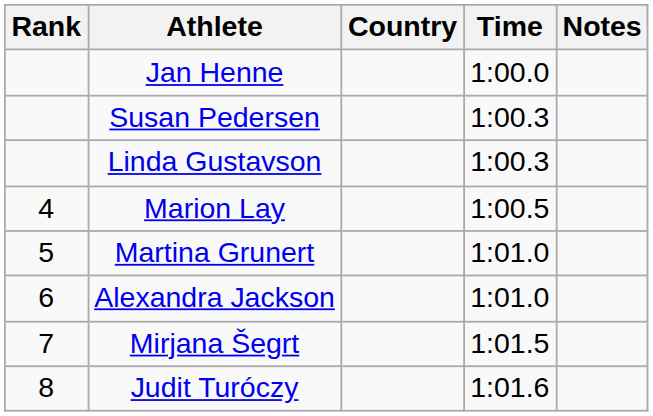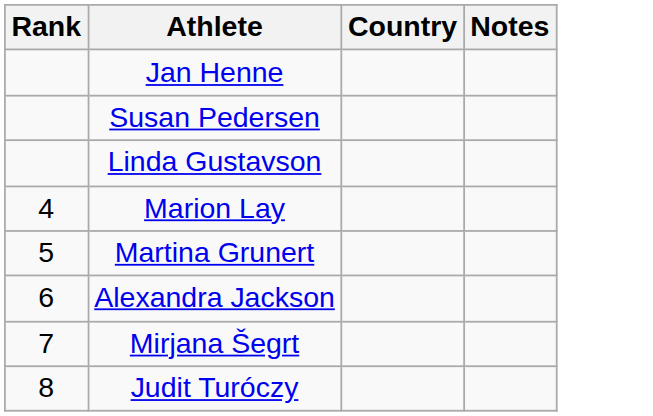 <table class="wikitable sortable" style="text-align:center">
 <tr>
 <th>Rank</th>
 <th>Athlete</th>
 <th>Country</th>
-<th>Time</th>
 <th>Notes</th>
 </tr>
 <tr>
 <td></td>
 <td><a href='#'>Jan Henne</a></td>
 <td align=left></td>
-<td>1:00.0</td>
 <td><strong> </strong></td>
 </tr>
 <tr>
 <td></td>
 <td><a href='#'>Susan Pedersen</a></td>
 <td align=left></td>
-<td>1:00.3</td>
 <td><strong>  </strong></td>
 </tr>
 <tr>
 <td></td>
 <td><a href='#'>Linda Gustavson</a></td>
 <td align=left></td>
-<td>1:00.3</td>
 <td><strong> </strong></td>
 </tr>
 <tr>
 <td>4</td>
 <td><a href='#'>Marion Lay</a></td>
 <td align=left></td>
-<td>1:00.5</td>
 <td><strong> </strong></td>
 </tr>
 <tr>
 <td>5</td>
 <td><a href='#'>Martina Grunert</a></td>
 <td align=left></td>
-<td>1:01.0</td>
 <td><strong> </strong></td>
 </tr>
 <tr>
 <td>6</td>
 <td><a href='#'>Alexandra Jackson</a></td>
 <td align=left></td>
-<td>1:01.0</td>
 <td><strong> </strong></td>
 </tr>
 <tr>
 <td>7</td>
 <td><a href='#'>Mirjana Šegrt</a></td>
 <td align=left></td>
-<td>1:01.5</td>
 <td><strong> </strong></td>
 </tr>
 <tr>
 <td>8</td>
 <td><a href='#'>Judit Turóczy</a></td>
 <td align=left></td>
-<td>1:01.6</td>
 <td><strong> </strong></td>
 </tr>
 </table>
